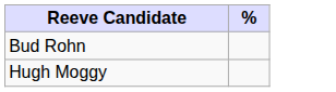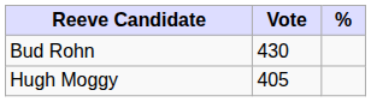 <table class="wikitable">
 <tr>
 <th style="background:#ddf; width:200px;">Reeve Candidate</th>
+<th style="background:#ddf; width:50px;">Vote</th>
 <th style="background:#ddf; width:30px;">%</th>
 </tr>
 <tr>
 <td>Bud Rohn</td>
+<td>430</td>
 <td></td>
 </tr>
 <tr>
 <td>Hugh Moggy</td>
+<td>405</td>
 <td></td>
 </tr>
 </table>
